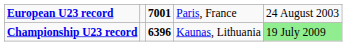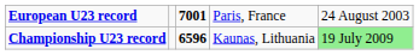 <table class="wikitable">
 <tr>
 <td><strong><a href='#'>European U23 record</a></strong></td>
 <td></td>
 <td><strong>7001</strong></td>
 <td><a href='#'>Paris</a>, France</td>
 <td>24 August 2003</td>
 </tr>
 <tr>
 <td><strong><a href='#'>Championship U23 record</a></strong></td>
 <td></td>
-<td><strong>6396</strong></td>
+<td><strong>6596</strong></td>
 <td><a href='#'>Kaunas</a>, Lithuania</td>
 <td style="background: lightgreen;">19 July 2009</td>
 </tr>
 </table>
